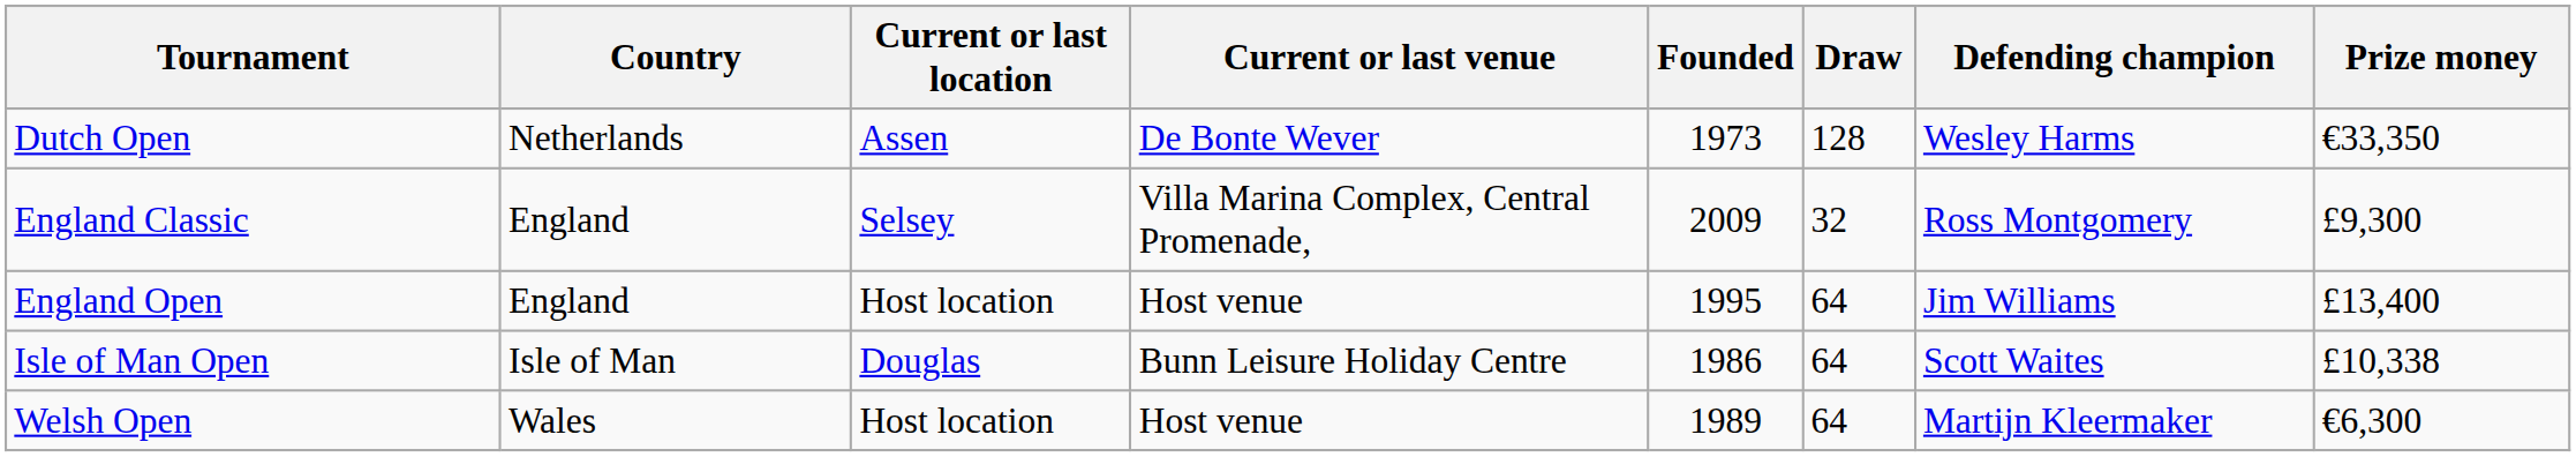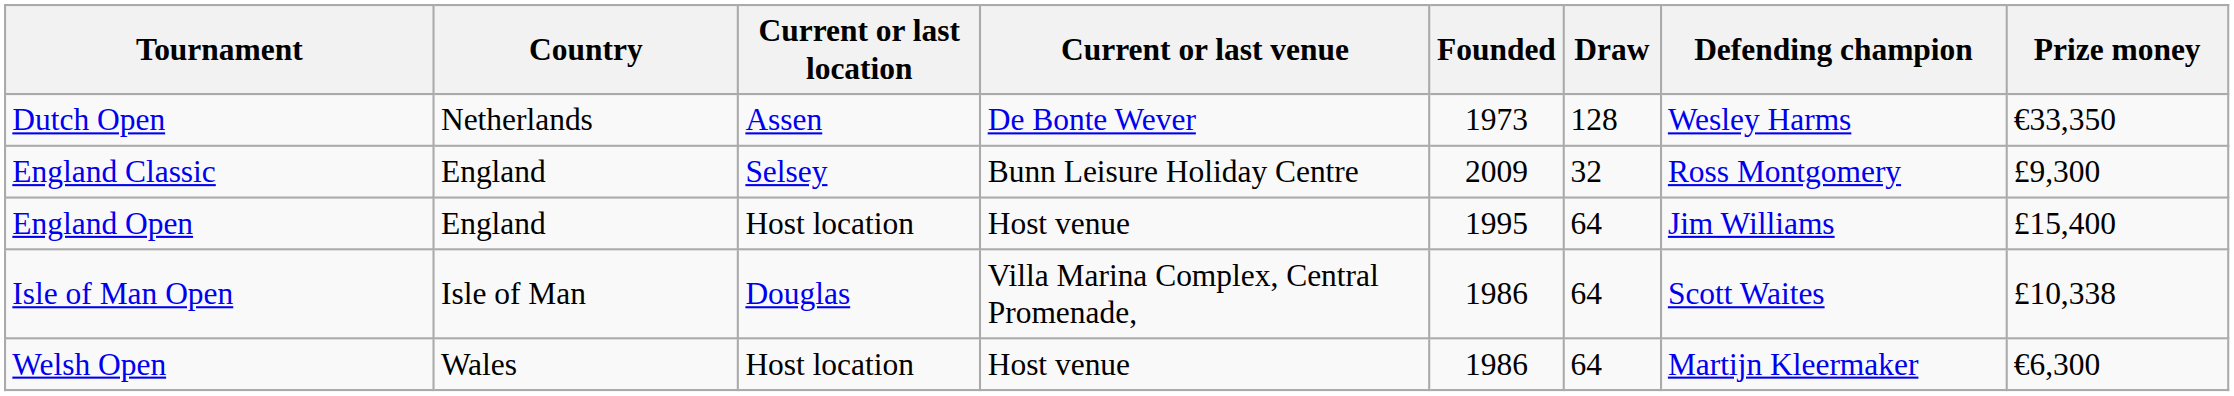 <table class="wikitable sortable" style=font-size:95%>
 <tr>
 <th width=200>Tournament</th>
 <th width=140>Country</th>
 <th width=110>Current or last location</th>
 <th width=210>Current or last venue</th>
 <th width=50>Founded</th>
 <th width=40>Draw</th>
 <th width=160>Defending champion</th>
 <th width=100>Prize money</th>
 </tr>
 <tr>
 <td><a href='#'>Dutch Open</a></td>
 <td> Netherlands</td>
 <td><a href='#'>Assen</a></td>
 <td><a href='#'>De Bonte Wever</a></td>
 <td align=center>1973</td>
 <td>128</td>
 <td> <a href='#'>Wesley Harms</a></td>
 <td>€33,350</td>
 </tr>
 <tr>
 <td><a href='#'>England Classic</a></td>
 <td> England</td>
 <td><a href='#'>Selsey</a></td>
-<td>Villa Marina Complex, Central Promenade,</td>
+<td>Bunn Leisure Holiday Centre</td>
 <td align=center>2009</td>
 <td>32</td>
 <td> <a href='#'>Ross Montgomery</a></td>
 <td>£9,300</td>
 </tr>
 <tr>
 <td><a href='#'>England Open</a></td>
 <td> England</td>
 <td>Host location</td>
 <td>Host venue</td>
 <td align=center>1995</td>
 <td>64</td>
 <td> <a href='#'>Jim Williams</a></td>
-<td>£13,400</td>
+<td>£15,400</td>
 </tr>
 <tr>
 <td><a href='#'>Isle of Man Open</a></td>
 <td> Isle of Man</td>
 <td><a href='#'>Douglas</a></td>
-<td>Bunn Leisure Holiday Centre</td>
+<td>Villa Marina Complex, Central Promenade,</td>
 <td align=center>1986</td>
 <td>64</td>
 <td> <a href='#'>Scott Waites</a></td>
 <td>£10,338</td>
 </tr>
 <tr>
 <td><a href='#'>Welsh Open</a></td>
 <td> Wales</td>
 <td>Host location</td>
 <td>Host venue</td>
-<td align=center>1989</td>
+<td align=center>1986</td>
 <td>64</td>
 <td> <a href='#'>Martijn Kleermaker</a></td>
 <td>€6,300</td>
 </tr>
 </table>
